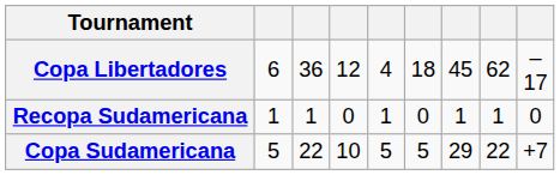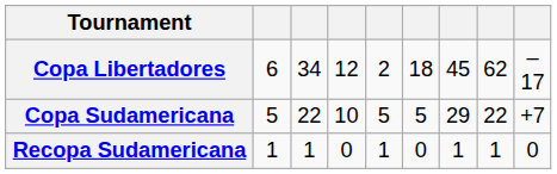 <table class="wikitable plainrowheaders sortable" style="text-align:center;">
 <tr>
 <th width="175">Tournament</th>
 <th width="20"></th>
 <th width="20"></th>
 <th width="20"></th>
 <th width="20"></th>
 <th width="20"></th>
 <th width="20"></th>
 <th width="20"></th>
 <th width="20"></th>
 </tr>
 <tr>
 <th scope=row align=left><a href='#'>Copa Libertadores</a></th>
 <td>6</td>
-<td>36</td>
+<td>34</td>
 <td>12</td>
-<td>4</td>
+<td>2</td>
 <td>18</td>
 <td>45</td>
 <td>62</td>
 <td>–17</td>
+</tr>
+<tr>
+<th scope=row align=left><a href='#'>Copa Sudamericana</a></th>
+<td>5</td>
+<td>22</td>
+<td>10</td>
+<td>5</td>
+<td>5</td>
+<td>29</td>
+<td>22</td>
+<td>+7</td>
 </tr>
 <tr>
 <th scope=row align=left><a href='#'>Recopa Sudamericana</a></th>
 <td>1</td>
 <td>1</td>
 <td>0</td>
 <td>1</td>
 <td>0</td>
 <td>1</td>
 <td>1</td>
 <td>0</td>
 </tr>
-<tr>
-<th scope=row align=left><a href='#'>Copa Sudamericana</a></th>
-<td>5</td>
-<td>22</td>
-<td>10</td>
-<td>5</td>
-<td>5</td>
-<td>29</td>
-<td>22</td>
-<td>+7</td>
-</tr>
 </table>
